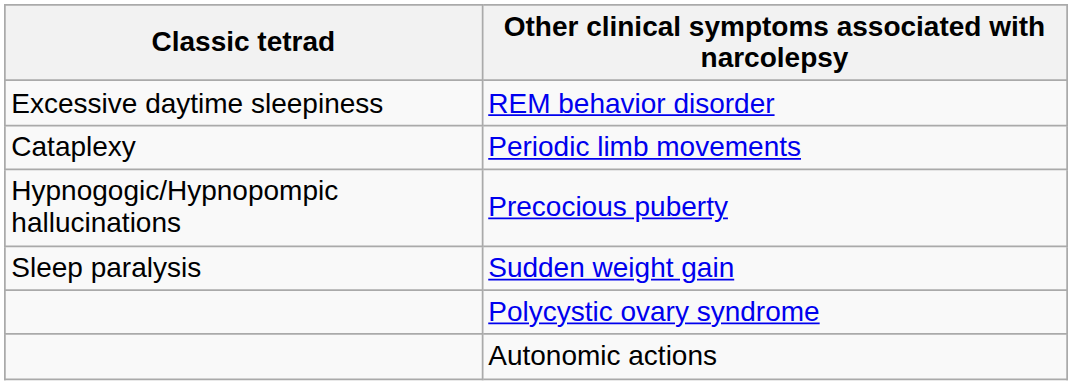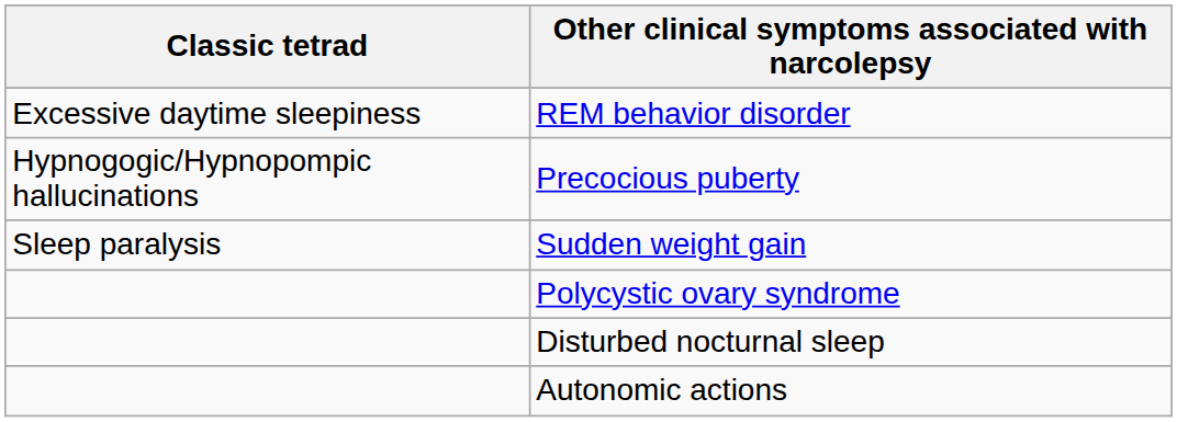 <table class="wikitable mw-collapsible">
 <tr>
 <th>Classic tetrad</th>
 <th>Other clinical symptoms associated with narcolepsy</th>
 </tr>
 <tr>
 <td>Excessive daytime sleepiness</td>
 <td><a href='#'>REM behavior disorder</a></td>
-</tr>
-<tr>
-<td>Cataplexy</td>
-<td><a href='#'>Periodic limb movements</a></td>
 </tr>
 <tr>
 <td>Hypnogogic/Hypnopompic hallucinations</td>
 <td><a href='#'>Precocious puberty</a></td>
 </tr>
 <tr>
 <td>Sleep paralysis</td>
 <td><a href='#'>Sudden weight gain</a></td>
 </tr>
 <tr>
 <td></td>
 <td><a href='#'>Polycystic ovary syndrome</a></td>
 </tr>
 <tr>
 <td></td>
+<td>Disturbed nocturnal sleep</td>
+</tr>
+<tr>
+<td></td>
 <td>Autonomic actions</td>
 </tr>
 </table>
